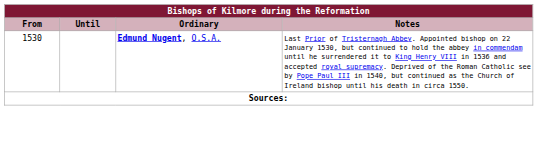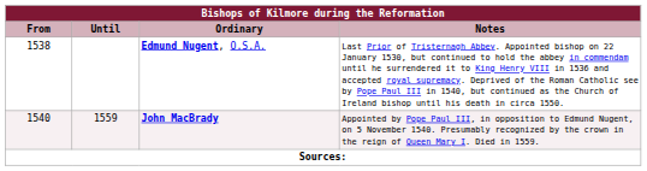 <table class="wikitable" style="width:95%;" border="1" cellpadding="2">
 <tr>
 <th colspan="4" style="background-color: #7F1734; color: white;">Bishops of Kilmore during the Reformation</th>
 </tr>
 <tr align=center>
 <th style="background-color: #D4B1BB; width: 10%;">From</th>
 <th style="background-color: #D4B1BB; width: 10%;">Until</th>
 <th style="background-color: #D4B1BB; width: 30%;">Ordinary</th>
 <th style="background-color: #D4B1BB; width: 45%;">Notes</th>
 </tr>
 <tr valign=top bgcolor="white">
-<td align=center>1530</td>
+<td align=center>1538</td>
 <td align=center></td>
 <td><strong><a href='#'>Edmund Nugent</a></strong>, <a href='#'>O.S.A.</a></td>
 <td><small>Last <a href='#'>Prior</a> of <a href='#'>Tristernagh Abbey</a>. Appointed bishop on 22 January 1530, but continued to hold the abbey <a href='#'>in commendam</a> until he surrendered it to <a href='#'>King Henry VIII</a> in 1536 and accepted <a href='#'>royal supremacy</a>. Deprived of the Roman Catholic see by <a href='#'>Pope Paul III</a> in 1540, but continued as the Church of Ireland bishop until his death in circa 1550.</small></td>
+</tr>
+<tr valign=top bgcolor="#F7F0F2">
+<td align=center>1540</td>
+<td align=center>1559</td>
+<td><strong><a href='#'>John MacBrady</a></strong></td>
+<td><small>Appointed by <a href='#'>Pope Paul III</a>, in opposition to Edmund Nugent, on 5 November 1540. Presumably recognized by the crown in the reign of <a href='#'>Queen Mary I</a>. Died in 1559. </small></td>
 </tr>
 <tr valign=top bgcolor="white">
 <td colspan="4" style="text-align: center;"><strong>Sources:</strong> </td>
 </tr>
 </table>
